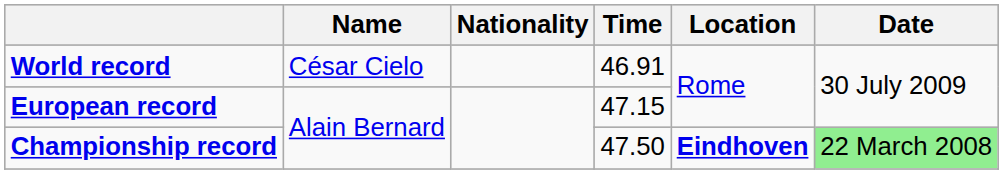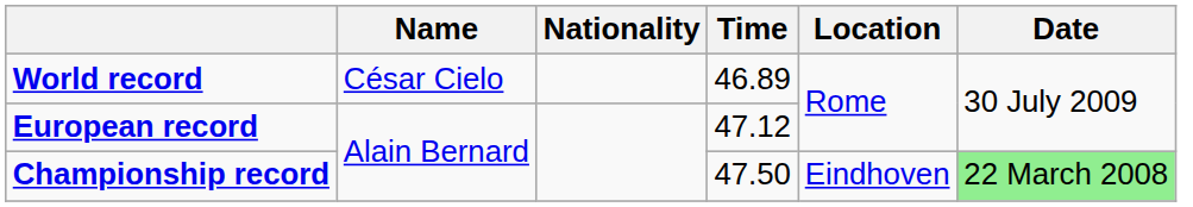 <table class=wikitable>
 <tr>
 <th></th>
 <th>Name</th>
 <th>Nationality</th>
 <th>Time</th>
 <th>Location</th>
 <th>Date</th>
 </tr>
 <tr>
 <td><strong><a href='#'>World record</a></strong></td>
 <td><a href='#'>César Cielo</a></td>
 <td></td>
-<td>46.91</td>
+<td>46.89</td>
 <td rowspan=2><a href='#'>Rome</a></td>
 <td rowspan=2>30 July 2009</td>
 </tr>
 <tr>
 <td><strong><a href='#'>European record</a></strong></td>
 <td rowspan=2><a href='#'>Alain Bernard</a></td>
 <td rowspan=2></td>
-<td>47.15</td>
+<td>47.12</td>
 </tr>
 <tr>
 <td><strong><a href='#'>Championship record</a></strong></td>
 <td>47.50</td>
-<td><strong><a href='#'>Eindhoven</a></strong></td>
+<td><a href='#'>Eindhoven</a></td>
 <td style="background: lightgreen;">22 March 2008</td>
 </tr>
 </table>
